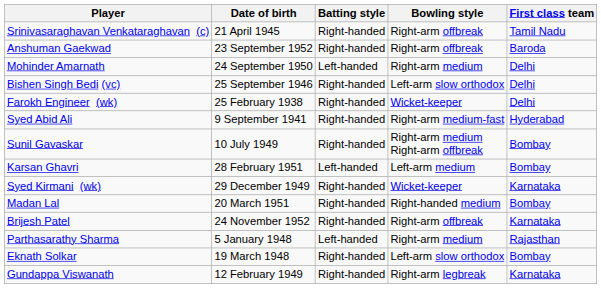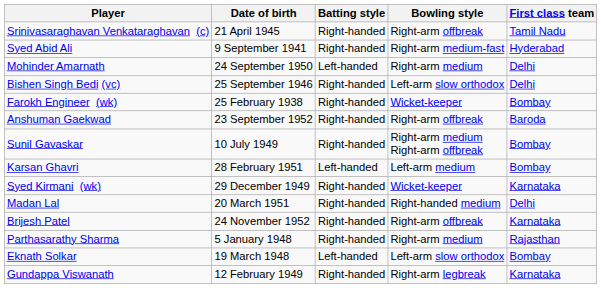 <table class="wikitable">
 <tr>
 <th>Player</th>
 <th>Date of birth</th>
 <th>Batting style</th>
 <th>Bowling style</th>
 <th><a href='#'>First class</a> team</th>
 </tr>
 <tr>
 <td><a href='#'>Srinivasaraghavan Venkataraghavan</a>  <a href='#'>(c)</a></td>
 <td>21 April 1945</td>
 <td>Right-handed</td>
 <td>Right-arm <a href='#'>offbreak</a></td>
 <td><a href='#'>Tamil Nadu</a></td>
 </tr>
 <tr>
-<td><a href='#'>Anshuman Gaekwad</a></td>
-<td>23 September 1952</td>
+<td><a href='#'>Syed Abid Ali</a></td>
+<td>9 September 1941</td>
 <td>Right-handed</td>
-<td>Right-arm <a href='#'>offbreak</a></td>
-<td><a href='#'>Baroda</a></td>
+<td>Right-arm <a href='#'>medium-fast</a></td>
+<td><a href='#'>Hyderabad</a></td>
 </tr>
 <tr>
 <td><a href='#'>Mohinder Amarnath</a></td>
 <td>24 September 1950</td>
 <td>Left-handed</td>
 <td>Right-arm <a href='#'>medium</a></td>
 <td><a href='#'>Delhi</a></td>
 </tr>
 <tr>
 <td><a href='#'>Bishen Singh Bedi</a> <a href='#'>(vc)</a></td>
 <td>25 September 1946</td>
 <td>Right-handed</td>
 <td>Left-arm <a href='#'>slow orthodox</a></td>
 <td><a href='#'>Delhi</a></td>
 </tr>
 <tr>
 <td><a href='#'>Farokh Engineer</a>  <a href='#'>(wk)</a></td>
 <td>25 February 1938</td>
 <td>Right-handed</td>
 <td><a href='#'>Wicket-keeper</a></td>
-<td><a href='#'>Delhi</a></td>
+<td><a href='#'>Bombay</a></td>
 </tr>
 <tr>
-<td><a href='#'>Syed Abid Ali</a></td>
-<td>9 September 1941</td>
+<td><a href='#'>Anshuman Gaekwad</a></td>
+<td>23 September 1952</td>
 <td>Right-handed</td>
-<td>Right-arm <a href='#'>medium-fast</a></td>
-<td><a href='#'>Hyderabad</a></td>
+<td>Right-arm <a href='#'>offbreak</a></td>
+<td><a href='#'>Baroda</a></td>
 </tr>
 <tr>
 <td><a href='#'>Sunil Gavaskar</a></td>
 <td>10 July 1949</td>
 <td>Right-handed</td>
 <td>Right-arm <a href='#'>medium</a><br>Right-arm <a href='#'>offbreak</a></td>
 <td><a href='#'>Bombay</a></td>
 </tr>
 <tr>
 <td><a href='#'>Karsan Ghavri</a></td>
 <td>28 February 1951</td>
 <td>Left-handed</td>
 <td>Left-arm <a href='#'>medium</a></td>
 <td><a href='#'>Bombay</a></td>
 </tr>
 <tr>
 <td><a href='#'>Syed Kirmani</a>  <a href='#'>(wk)</a></td>
 <td>29 December 1949</td>
 <td>Right-handed</td>
 <td><a href='#'>Wicket-keeper</a></td>
 <td><a href='#'>Karnataka</a></td>
 </tr>
 <tr>
 <td><a href='#'>Madan Lal</a></td>
 <td>20 March 1951</td>
 <td>Right-handed</td>
 <td>Right-handed <a href='#'>medium</a></td>
-<td><a href='#'>Bombay</a></td>
+<td><a href='#'>Delhi</a></td>
 </tr>
 <tr>
 <td><a href='#'>Brijesh Patel</a></td>
 <td>24 November 1952</td>
 <td>Right-handed</td>
 <td>Right-arm <a href='#'>offbreak</a></td>
 <td><a href='#'>Karnataka</a></td>
 </tr>
 <tr>
 <td><a href='#'>Parthasarathy Sharma</a></td>
 <td>5 January 1948</td>
-<td>Left-handed</td>
+<td>Right-handed</td>
 <td>Right-arm <a href='#'>medium</a></td>
 <td><a href='#'>Rajasthan</a></td>
 </tr>
 <tr>
 <td><a href='#'>Eknath Solkar</a></td>
 <td>19 March 1948</td>
-<td>Right-handed</td>
+<td>Left-handed</td>
 <td>Left-arm <a href='#'>slow orthodox</a></td>
 <td><a href='#'>Bombay</a></td>
 </tr>
 <tr>
 <td><a href='#'>Gundappa Viswanath</a></td>
 <td>12 February 1949</td>
 <td>Right-handed</td>
 <td>Right-arm <a href='#'>legbreak</a></td>
 <td><a href='#'>Karnataka</a></td>
 </tr>
 </table>
